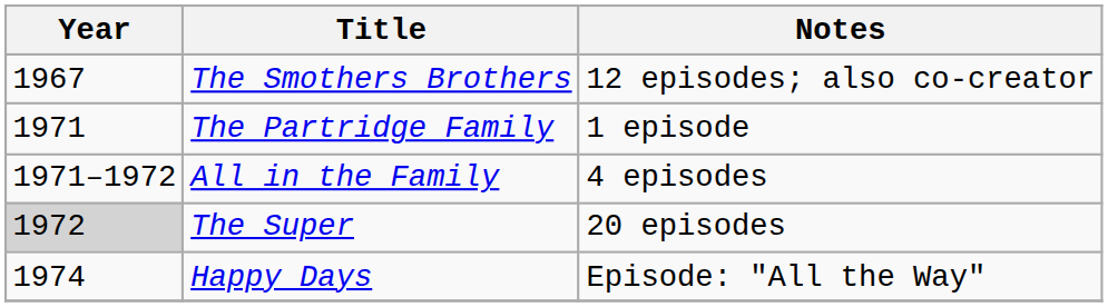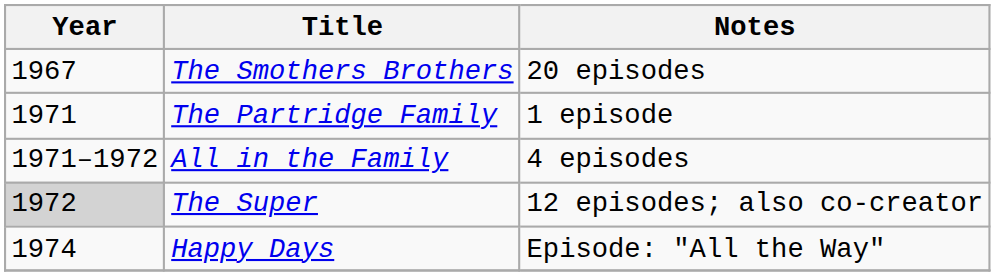 <table class="wikitable sortable">
 <tr>
 <th>Year</th>
 <th>Title</th>
 <th>Notes</th>
 </tr>
 <tr>
 <td>1967</td>
 <td><em><a href='#'>The Smothers Brothers</a></em></td>
-<td>12 episodes; also co-creator</td>
+<td>20 episodes</td>
 </tr>
 <tr>
 <td>1971</td>
 <td><em><a href='#'>The Partridge Family</a></em></td>
 <td>1 episode</td>
 </tr>
 <tr>
 <td>1971–1972</td>
 <td><em><a href='#'>All in the Family</a></em></td>
 <td>4 episodes</td>
 </tr>
 <tr>
 <td style="background: lightgrey;">1972</td>
 <td><em><a href='#'>The Super</a></em></td>
-<td>20 episodes</td>
+<td>12 episodes; also co-creator</td>
 </tr>
 <tr>
 <td>1974</td>
 <td><em><a href='#'>Happy Days</a></em></td>
 <td>Episode: "All the Way"</td>
 </tr>
 <tr>
 </tr>
 </table>
